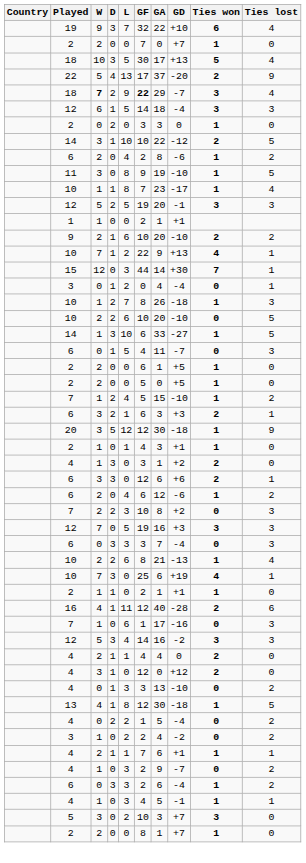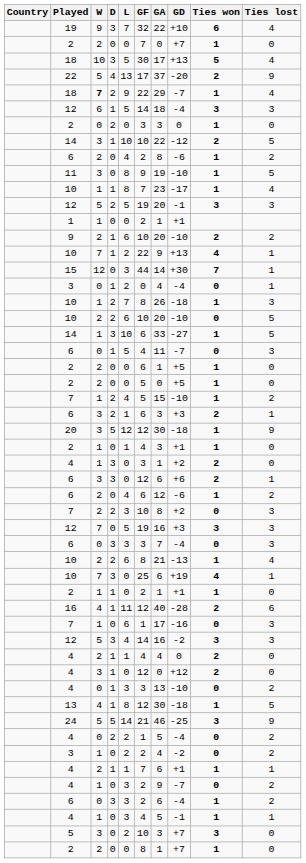 <table class="wikitable" style="font-size:100%; text-align: center;">
 <tr>
 <th>Country</th>
 <th>Played</th>
 <th>W</th>
 <th>D</th>
 <th>L</th>
 <th>GF</th>
 <th>GA</th>
 <th>GD</th>
 <th>Ties won</th>
 <th>Ties lost</th>
 </tr>
 <tr>
 <td align=left></td>
 <td>19</td>
 <td>9</td>
 <td>3</td>
 <td>7</td>
 <td>32</td>
 <td>22</td>
 <td>+10</td>
 <td><strong>6</strong></td>
 <td>4</td>
 </tr>
 <tr>
 <td align=left></td>
 <td>2</td>
 <td>2</td>
 <td>0</td>
 <td>0</td>
 <td>7</td>
 <td>0</td>
 <td>+7</td>
 <td><strong>1</strong></td>
 <td>0</td>
 </tr>
 <tr>
 <td align=left></td>
 <td>18</td>
 <td>10</td>
 <td>3</td>
 <td>5</td>
 <td>30</td>
 <td>17</td>
 <td>+13</td>
 <td><strong>5</strong></td>
 <td>4</td>
 </tr>
 <tr>
 <td align=left></td>
 <td>22</td>
 <td>5</td>
 <td>4</td>
 <td>13</td>
 <td>17</td>
 <td>37</td>
 <td>-20</td>
 <td><strong>2</strong></td>
 <td>9</td>
 </tr>
 <tr>
 <td align=left></td>
 <td>18</td>
 <td><strong>7</strong></td>
 <td>2</td>
 <td>9</td>
-<td><strong>22</strong></td>
+<td>22</td>
 <td>29</td>
 <td>-7</td>
-<td><strong>3</strong></td>
+<td><strong>1</strong></td>
 <td>4</td>
 </tr>
 <tr>
 <td align=left></td>
 <td>12</td>
 <td>6</td>
 <td>1</td>
 <td>5</td>
 <td>14</td>
 <td>18</td>
 <td>-4</td>
 <td><strong>3</strong></td>
 <td>3</td>
 </tr>
 <tr>
 <td align=left></td>
 <td>2</td>
 <td>0</td>
 <td>2</td>
 <td>0</td>
 <td>3</td>
 <td>3</td>
 <td>0</td>
 <td><strong>1</strong></td>
 <td>0</td>
 </tr>
 <tr>
 <td align=left></td>
 <td>14</td>
 <td>3</td>
 <td>1</td>
 <td>10</td>
 <td>10</td>
 <td>22</td>
 <td>-12</td>
 <td><strong>2</strong></td>
 <td>5</td>
 </tr>
 <tr>
 <td align=left></td>
 <td>6</td>
 <td>2</td>
 <td>0</td>
 <td>4</td>
 <td>2</td>
 <td>8</td>
 <td>-6</td>
 <td><strong>1</strong></td>
 <td>2</td>
 </tr>
 <tr>
 <td align=left></td>
 <td>11</td>
 <td>3</td>
 <td>0</td>
 <td>8</td>
 <td>9</td>
 <td>19</td>
 <td>-10</td>
 <td><strong>1</strong></td>
 <td>5</td>
 </tr>
 <tr>
 <td align=left></td>
 <td>10</td>
 <td>1</td>
 <td>1</td>
 <td>8</td>
 <td>7</td>
 <td>23</td>
 <td>-17</td>
 <td><strong>1</strong></td>
 <td>4</td>
 </tr>
 <tr>
 <td align=left></td>
 <td>12</td>
 <td>5</td>
 <td>2</td>
 <td>5</td>
 <td>19</td>
 <td>20</td>
 <td>-1</td>
 <td><strong>3</strong></td>
 <td>3</td>
 </tr>
 <tr>
 <td align=left></td>
 <td>1</td>
 <td>1</td>
 <td>0</td>
 <td>0</td>
 <td>2</td>
 <td>1</td>
 <td>+1</td>
 <td></td>
 <td></td>
 </tr>
 <tr>
 <td align=left></td>
 <td>9</td>
 <td>2</td>
 <td>1</td>
 <td>6</td>
 <td>10</td>
 <td>20</td>
 <td>-10</td>
 <td><strong>2</strong></td>
 <td>2</td>
 </tr>
 <tr>
 <td align=left></td>
 <td>10</td>
 <td>7</td>
 <td>1</td>
 <td>2</td>
 <td>22</td>
 <td>9</td>
 <td>+13</td>
 <td><strong>4</strong></td>
 <td>1</td>
 </tr>
 <tr>
 <td align=left></td>
 <td>15</td>
 <td>12</td>
 <td>0</td>
 <td>3</td>
 <td>44</td>
 <td>14</td>
 <td>+30</td>
 <td><strong>7</strong></td>
 <td>1</td>
 </tr>
 <tr>
 <td align=left></td>
 <td>3</td>
 <td>0</td>
 <td>1</td>
 <td>2</td>
 <td>0</td>
 <td>4</td>
 <td>-4</td>
 <td><strong>0</strong></td>
 <td>1</td>
 </tr>
 <tr>
 <td align=left></td>
 <td>10</td>
 <td>1</td>
 <td>2</td>
 <td>7</td>
 <td>8</td>
 <td>26</td>
 <td>-18</td>
 <td><strong>1</strong></td>
 <td>3</td>
 </tr>
 <tr>
 <td align=left></td>
 <td>10</td>
 <td>2</td>
 <td>2</td>
 <td>6</td>
 <td>10</td>
 <td>20</td>
 <td>-10</td>
 <td><strong>0</strong></td>
 <td>5</td>
 </tr>
 <tr>
 <td align=left></td>
 <td>14</td>
 <td>1</td>
 <td>3</td>
 <td>10</td>
 <td>6</td>
 <td>33</td>
 <td>-27</td>
 <td><strong>1</strong></td>
 <td>5</td>
 </tr>
 <tr>
 <td align=left></td>
 <td>6</td>
 <td>0</td>
 <td>1</td>
 <td>5</td>
 <td>4</td>
 <td>11</td>
 <td>-7</td>
 <td><strong>0</strong></td>
 <td>3</td>
 </tr>
 <tr>
 <td align=left></td>
 <td>2</td>
 <td>2</td>
 <td>0</td>
 <td>0</td>
 <td>6</td>
 <td>1</td>
 <td>+5</td>
 <td><strong>1</strong></td>
 <td>0</td>
 </tr>
 <tr>
 <td align=left></td>
 <td>2</td>
 <td>2</td>
 <td>0</td>
 <td>0</td>
 <td>5</td>
 <td>0</td>
 <td>+5</td>
 <td><strong>1</strong></td>
 <td>0</td>
 </tr>
 <tr>
 <td align=left></td>
 <td>7</td>
 <td>1</td>
 <td>2</td>
 <td>4</td>
 <td>5</td>
 <td>15</td>
 <td>-10</td>
 <td><strong>1</strong></td>
 <td>2</td>
 </tr>
 <tr>
 <td align=left></td>
 <td>6</td>
 <td>3</td>
 <td>2</td>
 <td>1</td>
 <td>6</td>
 <td>3</td>
 <td>+3</td>
 <td><strong>2</strong></td>
 <td>1</td>
 </tr>
 <tr>
 <td align=left></td>
 <td>20</td>
 <td>3</td>
 <td>5</td>
 <td>12</td>
 <td>12</td>
 <td>30</td>
 <td>-18</td>
 <td><strong>1</strong></td>
 <td>9</td>
 </tr>
 <tr>
 <td align=left></td>
 <td>2</td>
 <td>1</td>
 <td>0</td>
 <td>1</td>
 <td>4</td>
 <td>3</td>
 <td>+1</td>
 <td><strong>1</strong></td>
 <td>0</td>
 </tr>
 <tr>
 <td align=left></td>
 <td>4</td>
 <td>1</td>
 <td>3</td>
 <td>0</td>
 <td>3</td>
 <td>1</td>
 <td>+2</td>
 <td><strong>2</strong></td>
 <td>0</td>
 </tr>
 <tr>
 <td align=left></td>
 <td>6</td>
 <td>3</td>
 <td>3</td>
 <td>0</td>
 <td>12</td>
 <td>6</td>
 <td>+6</td>
 <td><strong>2</strong></td>
 <td>1</td>
 </tr>
 <tr>
 <td align=left></td>
 <td>6</td>
 <td>2</td>
 <td>0</td>
 <td>4</td>
 <td>6</td>
 <td>12</td>
 <td>-6</td>
 <td><strong>1</strong></td>
 <td>2</td>
 </tr>
 <tr>
 <td align=left></td>
 <td>7</td>
 <td>2</td>
 <td>2</td>
 <td>3</td>
 <td>10</td>
 <td>8</td>
 <td>+2</td>
 <td><strong>0</strong></td>
 <td>3</td>
 </tr>
 <tr>
 <td align=left></td>
 <td>12</td>
 <td>7</td>
 <td>0</td>
 <td>5</td>
 <td>19</td>
 <td>16</td>
 <td>+3</td>
 <td><strong>3</strong></td>
 <td>3</td>
 </tr>
 <tr>
 <td align=left></td>
 <td>6</td>
 <td>0</td>
 <td>3</td>
 <td>3</td>
 <td>3</td>
 <td>7</td>
 <td>-4</td>
 <td><strong>0</strong></td>
 <td>3</td>
 </tr>
 <tr>
 <td align=left></td>
 <td>10</td>
 <td>2</td>
 <td>2</td>
 <td>6</td>
 <td>8</td>
 <td>21</td>
 <td>-13</td>
 <td><strong>1</strong></td>
 <td>4</td>
 </tr>
 <tr>
 <td align=left></td>
 <td>10</td>
 <td>7</td>
 <td>3</td>
 <td>0</td>
 <td>25</td>
 <td>6</td>
 <td>+19</td>
 <td><strong>4</strong></td>
 <td>1</td>
 </tr>
 <tr>
 <td align=left></td>
 <td>2</td>
 <td>1</td>
 <td>1</td>
 <td>0</td>
 <td>2</td>
 <td>1</td>
 <td>+1</td>
 <td><strong>1</strong></td>
 <td>0</td>
 </tr>
 <tr>
 <td align=left></td>
 <td>16</td>
 <td>4</td>
 <td>1</td>
 <td>11</td>
 <td>12</td>
 <td>40</td>
 <td>-28</td>
 <td><strong>2</strong></td>
 <td>6</td>
 </tr>
 <tr>
 <td align=left></td>
 <td>7</td>
 <td>1</td>
 <td>0</td>
 <td>6</td>
 <td>1</td>
 <td>17</td>
 <td>-16</td>
 <td><strong>0</strong></td>
 <td>3</td>
 </tr>
 <tr>
 <td align=left></td>
 <td>12</td>
 <td>5</td>
 <td>3</td>
 <td>4</td>
 <td>14</td>
 <td>16</td>
 <td>-2</td>
 <td><strong>3</strong></td>
 <td>3</td>
 </tr>
 <tr>
 <td align=left></td>
 <td>4</td>
 <td>2</td>
 <td>1</td>
 <td>1</td>
 <td>4</td>
 <td>4</td>
 <td>0</td>
 <td><strong>2</strong></td>
 <td>0</td>
 </tr>
 <tr>
 <td align=left></td>
 <td>4</td>
 <td>3</td>
 <td>1</td>
 <td>0</td>
 <td>12</td>
 <td>0</td>
 <td>+12</td>
 <td><strong>2</strong></td>
 <td>0</td>
 </tr>
 <tr>
 <td align=left></td>
 <td>4</td>
 <td>0</td>
 <td>1</td>
 <td>3</td>
 <td>3</td>
 <td>13</td>
 <td>-10</td>
 <td><strong>0</strong></td>
 <td>2</td>
 </tr>
 <tr>
 <td align=left></td>
 <td>13</td>
 <td>4</td>
 <td>1</td>
 <td>8</td>
 <td>12</td>
 <td>30</td>
 <td>-18</td>
 <td><strong>1</strong></td>
 <td>5</td>
 </tr>
 <tr>
 <td align=left></td>
+<td>24</td>
+<td>5</td>
+<td>5</td>
+<td>14</td>
+<td>21</td>
+<td>46</td>
+<td>-25</td>
+<td><strong>3</strong></td>
+<td>9</td>
+</tr>
+<tr>
+<td align=left></td>
 <td>4</td>
 <td>0</td>
 <td>2</td>
 <td>2</td>
 <td>1</td>
 <td>5</td>
 <td>-4</td>
 <td><strong>0</strong></td>
 <td>2</td>
 </tr>
 <tr>
 <td align=left></td>
 <td>3</td>
 <td>1</td>
 <td>0</td>
 <td>2</td>
 <td>2</td>
 <td>4</td>
 <td>-2</td>
 <td><strong>0</strong></td>
 <td>2</td>
 </tr>
 <tr>
 <td align=left></td>
 <td>4</td>
 <td>2</td>
 <td>1</td>
 <td>1</td>
 <td>7</td>
 <td>6</td>
 <td>+1</td>
 <td><strong>1</strong></td>
 <td>1</td>
 </tr>
 <tr>
 <td align=left></td>
 <td>4</td>
 <td>1</td>
 <td>0</td>
 <td>3</td>
 <td>2</td>
 <td>9</td>
 <td>-7</td>
 <td><strong>0</strong></td>
 <td>2</td>
 </tr>
 <tr>
 <td align=left></td>
 <td>6</td>
 <td>0</td>
 <td>3</td>
 <td>3</td>
 <td>2</td>
 <td>6</td>
 <td>-4</td>
 <td><strong>1</strong></td>
 <td>2</td>
 </tr>
 <tr>
 <td align=left></td>
 <td>4</td>
 <td>1</td>
 <td>0</td>
 <td>3</td>
 <td>4</td>
 <td>5</td>
 <td>-1</td>
 <td><strong>1</strong></td>
 <td>1</td>
 </tr>
 <tr>
 <td align=left></td>
 <td>5</td>
 <td>3</td>
 <td>0</td>
 <td>2</td>
 <td>10</td>
 <td>3</td>
 <td>+7</td>
 <td><strong>3</strong></td>
 <td>0</td>
 </tr>
 <tr>
 <td align=left></td>
 <td>2</td>
 <td>2</td>
 <td>0</td>
 <td>0</td>
 <td>8</td>
 <td>1</td>
 <td>+7</td>
 <td><strong>1</strong></td>
 <td>0</td>
 </tr>
 </table>
